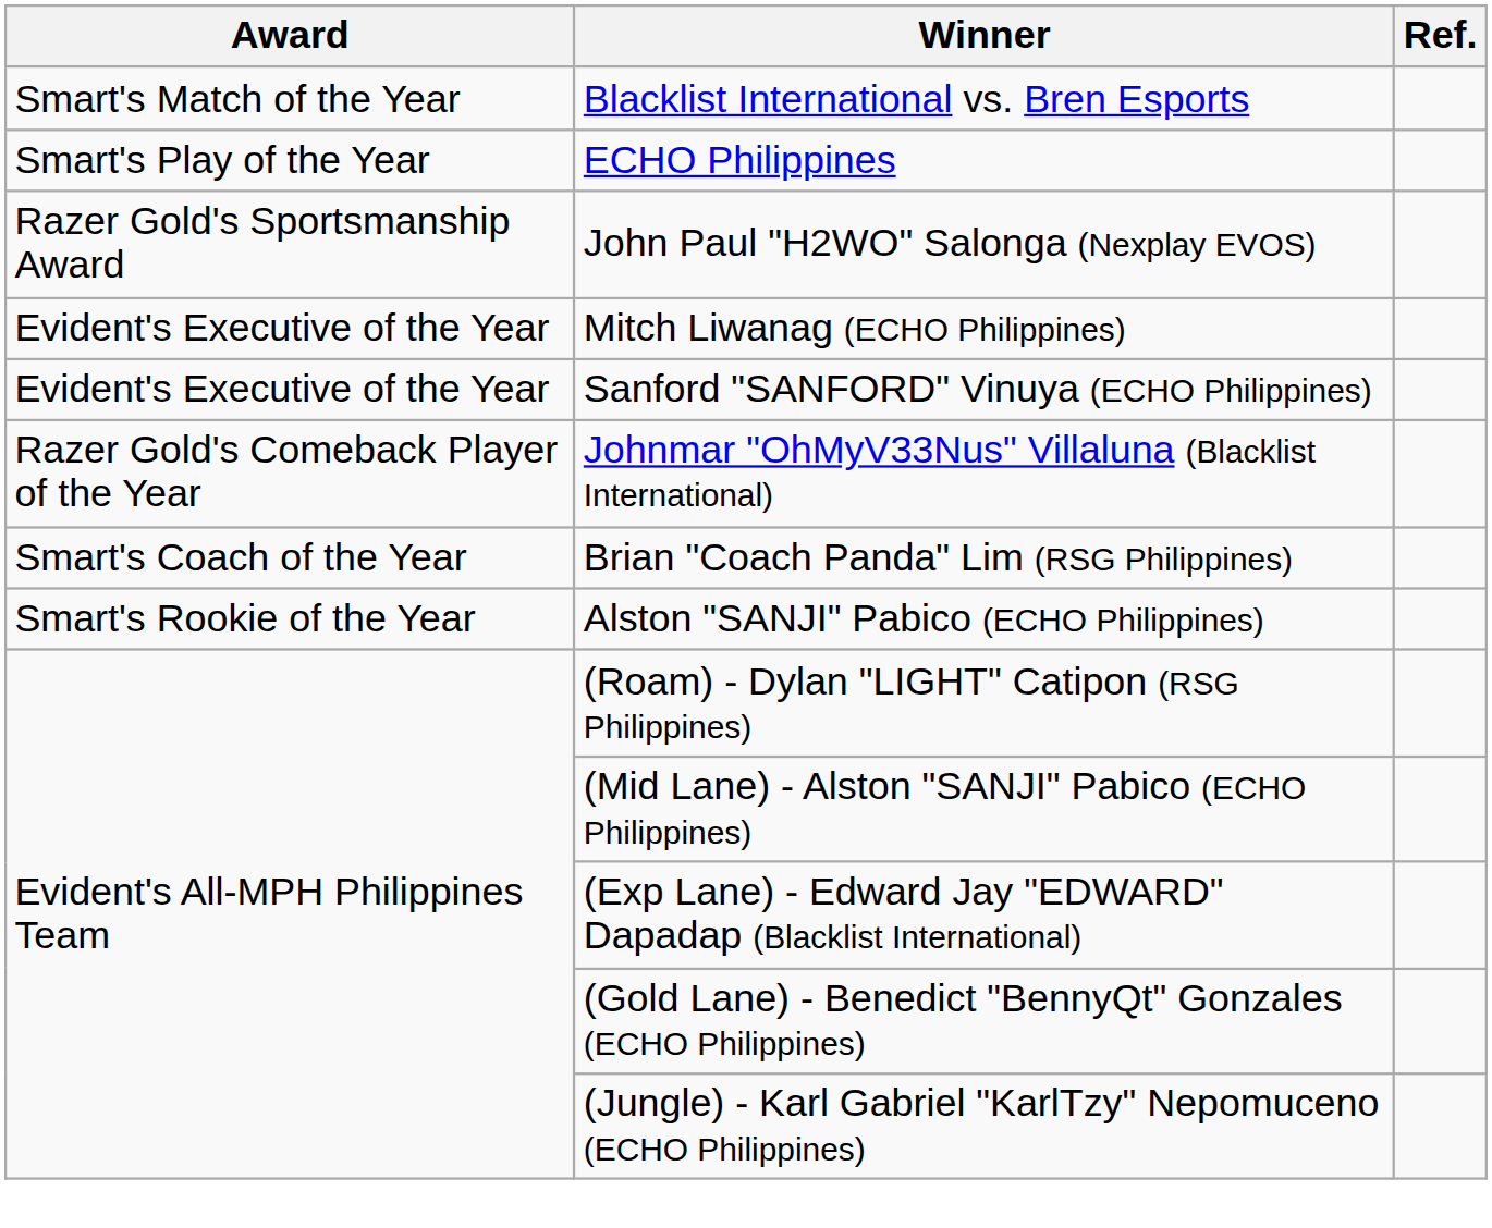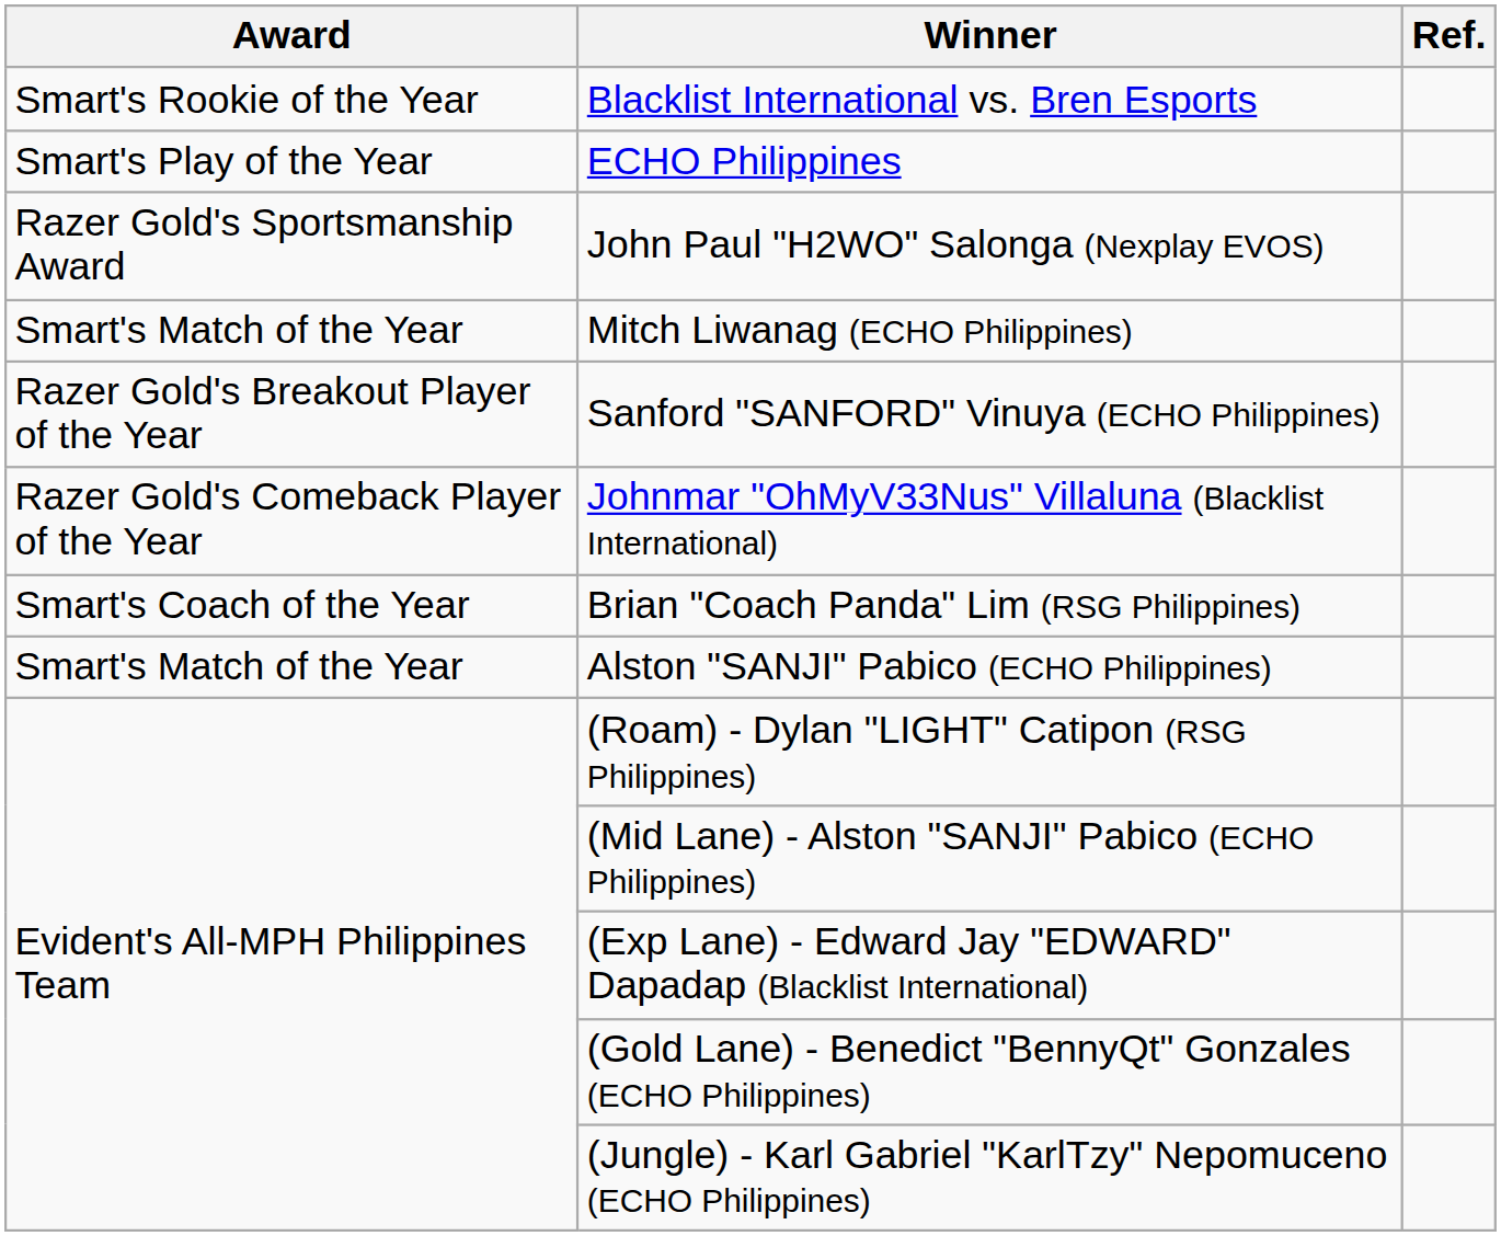 <table class="wikitable">
 <tr>
 <th>Award</th>
 <th>Winner</th>
 <th>Ref.</th>
 </tr>
 <tr>
-<td>Smart's Match of the Year</td>
+<td>Smart's Rookie of the Year</td>
 <td><a href='#'>Blacklist International</a> vs. <a href='#'>Bren Esports</a></td>
 <td></td>
 </tr>
 <tr>
 <td>Smart's Play of the Year</td>
 <td><a href='#'>ECHO Philippines</a></td>
 <td></td>
 </tr>
 <tr>
 <td>Razer Gold's Sportsmanship Award</td>
 <td>John Paul "H2WO" Salonga <small>(Nexplay EVOS)</small></td>
 <td></td>
 </tr>
 <tr>
-<td>Evident's Executive of the Year</td>
+<td>Smart's Match of the Year</td>
 <td>Mitch Liwanag <small>(ECHO Philippines)</small></td>
 <td></td>
 </tr>
 <tr>
-<td>Evident's Executive of the Year</td>
+<td>Razer Gold's Breakout Player of the Year</td>
 <td>Sanford "SANFORD" Vinuya <small>(ECHO Philippines)</small></td>
 <td></td>
 </tr>
 <tr>
 <td>Razer Gold's Comeback Player of the Year</td>
 <td><a href='#'>Johnmar "OhMyV33Nus" Villaluna</a> <small>(Blacklist International)</small></td>
 <td></td>
 </tr>
 <tr>
 <td>Smart's Coach of the Year</td>
 <td>Brian "Coach Panda" Lim <small>(RSG Philippines)</small></td>
 <td></td>
 </tr>
 <tr>
-<td>Smart's Rookie of the Year</td>
+<td>Smart's Match of the Year</td>
 <td>Alston "SANJI" Pabico <small>(ECHO Philippines)</small></td>
 <td></td>
 </tr>
 <tr>
 <td rowspan="5">Evident's All-MPH Philippines Team</td>
 <td>(Roam) - Dylan "LIGHT" Catipon <small>(RSG Philippines)</small></td>
 <td></td>
 </tr>
 <tr>
 <td>(Mid Lane) - Alston "SANJI" Pabico <small>(ECHO Philippines)</small></td>
 <td></td>
 </tr>
 <tr>
 <td>(Exp Lane) - Edward Jay "EDWARD" Dapadap <small>(Blacklist International)</small></td>
 <td></td>
 </tr>
 <tr>
 <td>(Gold Lane) - Benedict "BennyQt" Gonzales <small>(ECHO Philippines)</small></td>
 <td></td>
 </tr>
 <tr>
 <td>(Jungle) - Karl Gabriel "KarlTzy" Nepomuceno <small>(ECHO Philippines)</small></td>
 <td></td>
 </tr>
 </table>
